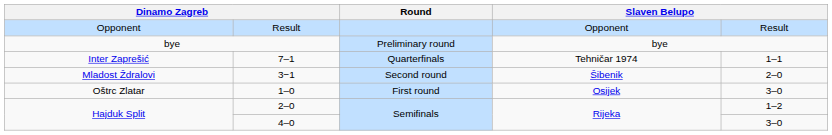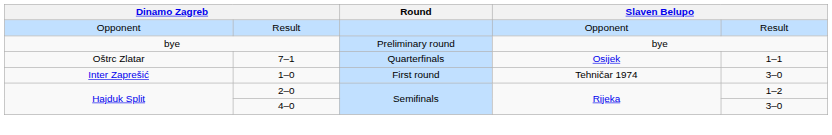 <table class="wikitable" style="text-align: center;">
 <tr>
 <th colspan=2><a href='#'>Dinamo Zagreb</a></th>
 <th>Round</th>
 <th colspan=2><a href='#'>Slaven Belupo</a></th>
 </tr>
 <tr bgcolor=#c1e0ff>
 <td width=15%>Opponent</td>
 <td width=7%>Result</td>
 <td width=10%></td>
 <td width=15%>Opponent</td>
 <td width=7%>Result</td>
 </tr>
 <tr>
 <td rowspan=1 colspan=2 align=center>bye</td>
 <td rowspan=1 bgcolor=#c1e0ff>Preliminary round</td>
 <td rowspan=1 colspan=2 align=center>bye</td>
 </tr>
 <tr>
-<td rowspan=1 align=center><a href='#'>Inter Zaprešić</a></td>
+<td rowspan=1 align=center>Oštrc Zlatar</td>
 <td>7–1</td>
 <td rowspan=1 bgcolor=#c1e0ff>Quarterfinals</td>
-<td rowspan=1 align=center>Tehničar 1974</td>
+<td rowspan=1 align=center><a href='#'>Osijek</a></td>
 <td>1–1 </td>
 </tr>
 <tr>
-<td rowspan=1 align=center><a href='#'>Mladost Ždralovi</a></td>
-<td>3−1</td>
-<td rowspan=1 bgcolor=#c1e0ff>Second round</td>
-<td rowspan=1 align=center><a href='#'>Šibenik</a></td>
-<td>2–0</td>
-</tr>
-<tr>
-<td rowspan=1 align=center>Oštrc Zlatar</td>
+<td rowspan=1 align=center><a href='#'>Inter Zaprešić</a></td>
 <td>1–0</td>
 <td rowspan=1 bgcolor=#c1e0ff>First round</td>
-<td rowspan=1 align=center><a href='#'>Osijek</a></td>
+<td rowspan=1 align=center>Tehničar 1974</td>
 <td>3–0</td>
 </tr>
 <tr>
 <td rowspan=2 align=center><a href='#'>Hajduk Split</a></td>
 <td>2–0</td>
 <td rowspan=2 bgcolor=#c1e0ff>Semifinals</td>
 <td rowspan=2 align=center><a href='#'>Rijeka</a></td>
 <td>1–2</td>
 </tr>
 <tr>
 <td>4–0</td>
 <td>3–0</td>
 </tr>
 </table>
